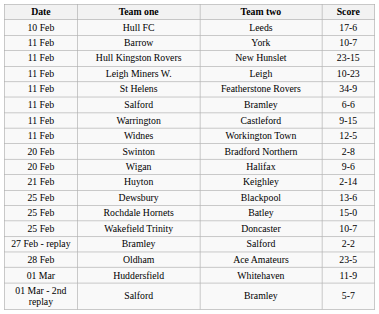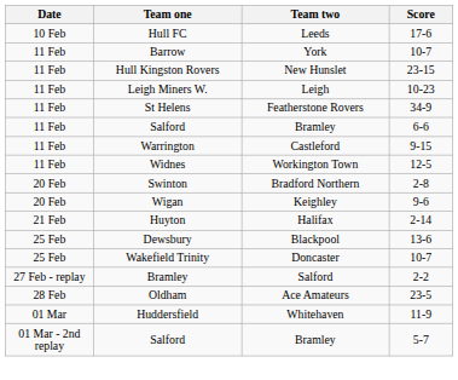 <table class="wikitable" style="text-align: center">
 <tr>
 <th width=150>Date</th>
 <th width=250>Team one</th>
 <th width=250>Team two</th>
 <th width=100>Score</th>
 </tr>
 <tr>
 <td>10 Feb</td>
 <td>Hull FC</td>
 <td>Leeds</td>
 <td>17-6</td>
 </tr>
 <tr>
 <td>11 Feb</td>
 <td>Barrow</td>
 <td>York</td>
 <td>10-7</td>
 </tr>
 <tr>
 <td>11 Feb</td>
 <td>Hull Kingston Rovers</td>
 <td>New Hunslet</td>
 <td>23-15</td>
 </tr>
 <tr>
 <td>11 Feb</td>
 <td>Leigh Miners W.</td>
 <td>Leigh</td>
 <td>10-23</td>
 </tr>
 <tr>
 <td>11 Feb</td>
 <td>St Helens</td>
 <td>Featherstone Rovers</td>
 <td>34-9</td>
 </tr>
 <tr>
 <td>11 Feb</td>
 <td>Salford</td>
 <td>Bramley</td>
 <td>6-6</td>
 </tr>
 <tr>
 <td>11 Feb</td>
 <td>Warrington</td>
 <td>Castleford</td>
 <td>9-15</td>
 </tr>
 <tr>
 <td>11 Feb</td>
 <td>Widnes</td>
 <td>Workington Town</td>
 <td>12-5</td>
 </tr>
 <tr>
 <td>20 Feb</td>
 <td>Swinton</td>
 <td>Bradford Northern</td>
 <td>2-8</td>
 </tr>
 <tr>
 <td>20 Feb</td>
 <td>Wigan</td>
-<td>Halifax</td>
+<td>Keighley</td>
 <td>9-6</td>
 </tr>
 <tr>
 <td>21 Feb</td>
 <td>Huyton</td>
-<td>Keighley</td>
+<td>Halifax</td>
 <td>2-14</td>
 </tr>
 <tr>
 <td>25 Feb</td>
 <td>Dewsbury</td>
 <td>Blackpool</td>
 <td>13-6</td>
-</tr>
-<tr>
-<td>25 Feb</td>
-<td>Rochdale Hornets</td>
-<td>Batley</td>
-<td>15-0</td>
 </tr>
 <tr>
 <td>25 Feb</td>
 <td>Wakefield Trinity</td>
 <td>Doncaster</td>
 <td>10-7</td>
 </tr>
 <tr>
 <td>27 Feb - replay</td>
 <td>Bramley</td>
 <td>Salford</td>
 <td>2-2</td>
 </tr>
 <tr>
 <td>28 Feb</td>
 <td>Oldham</td>
 <td>Ace Amateurs</td>
 <td>23-5</td>
 </tr>
 <tr>
 <td>01 Mar</td>
 <td>Huddersfield</td>
 <td>Whitehaven</td>
 <td>11-9</td>
 </tr>
 <tr>
 <td>01 Mar - 2nd replay</td>
 <td>Salford</td>
 <td>Bramley</td>
 <td>5-7</td>
 </tr>
 </table>
